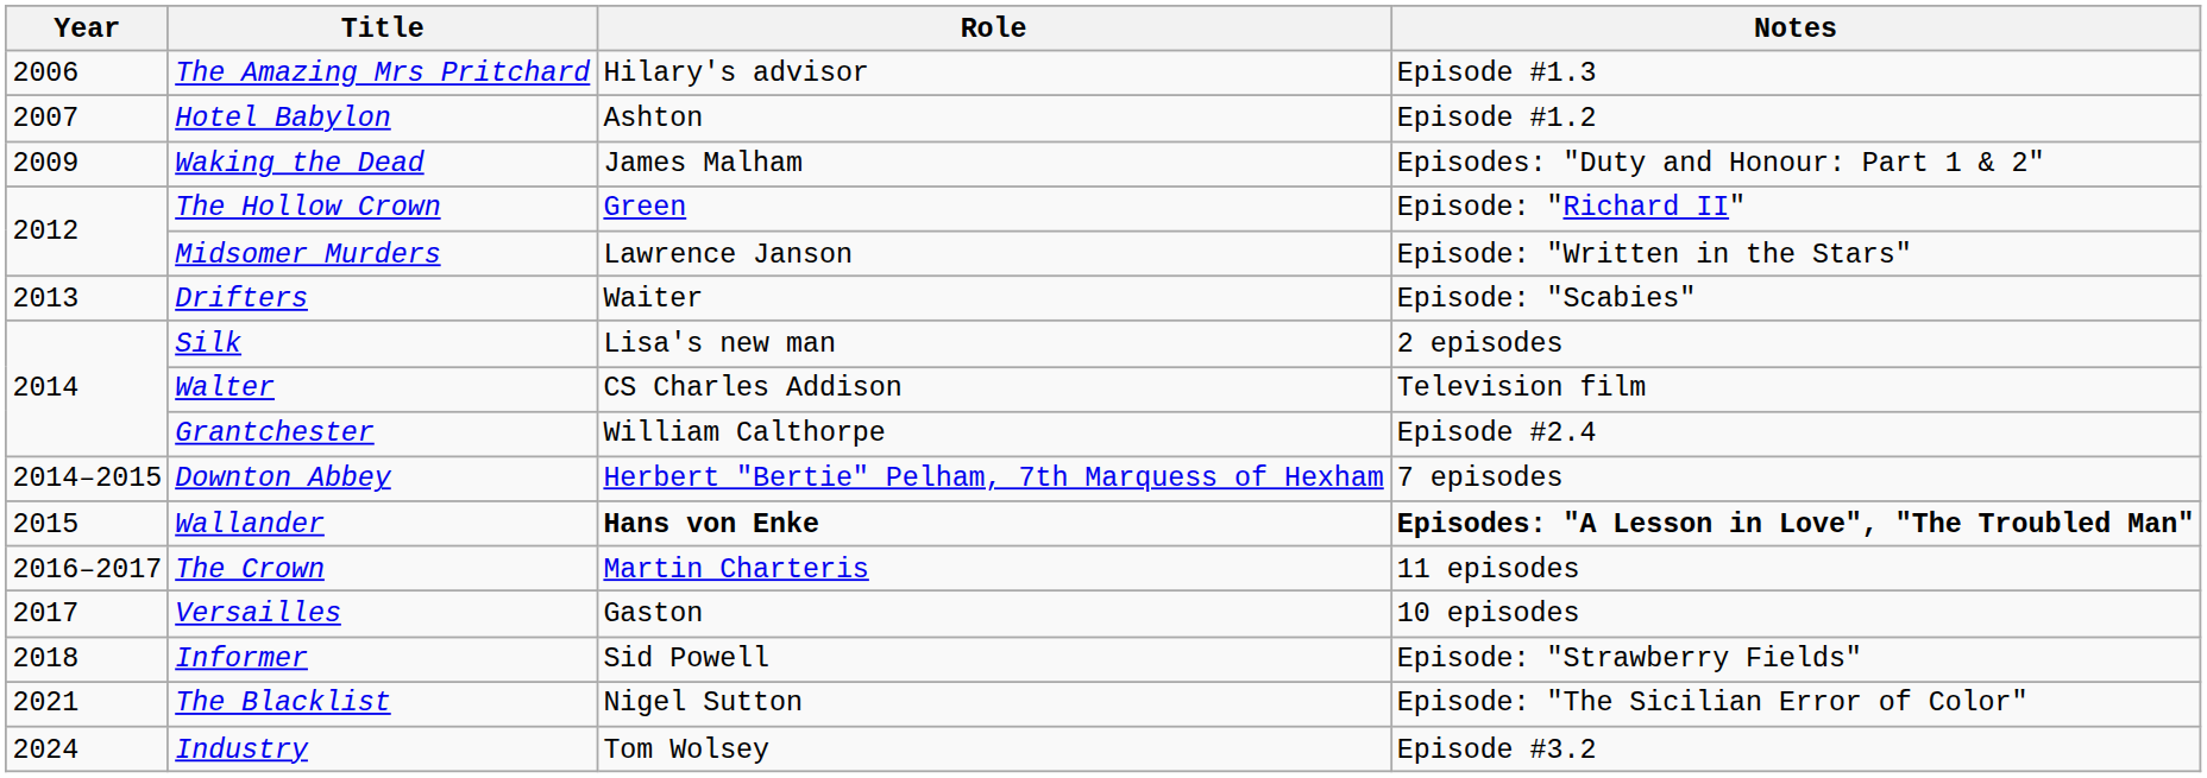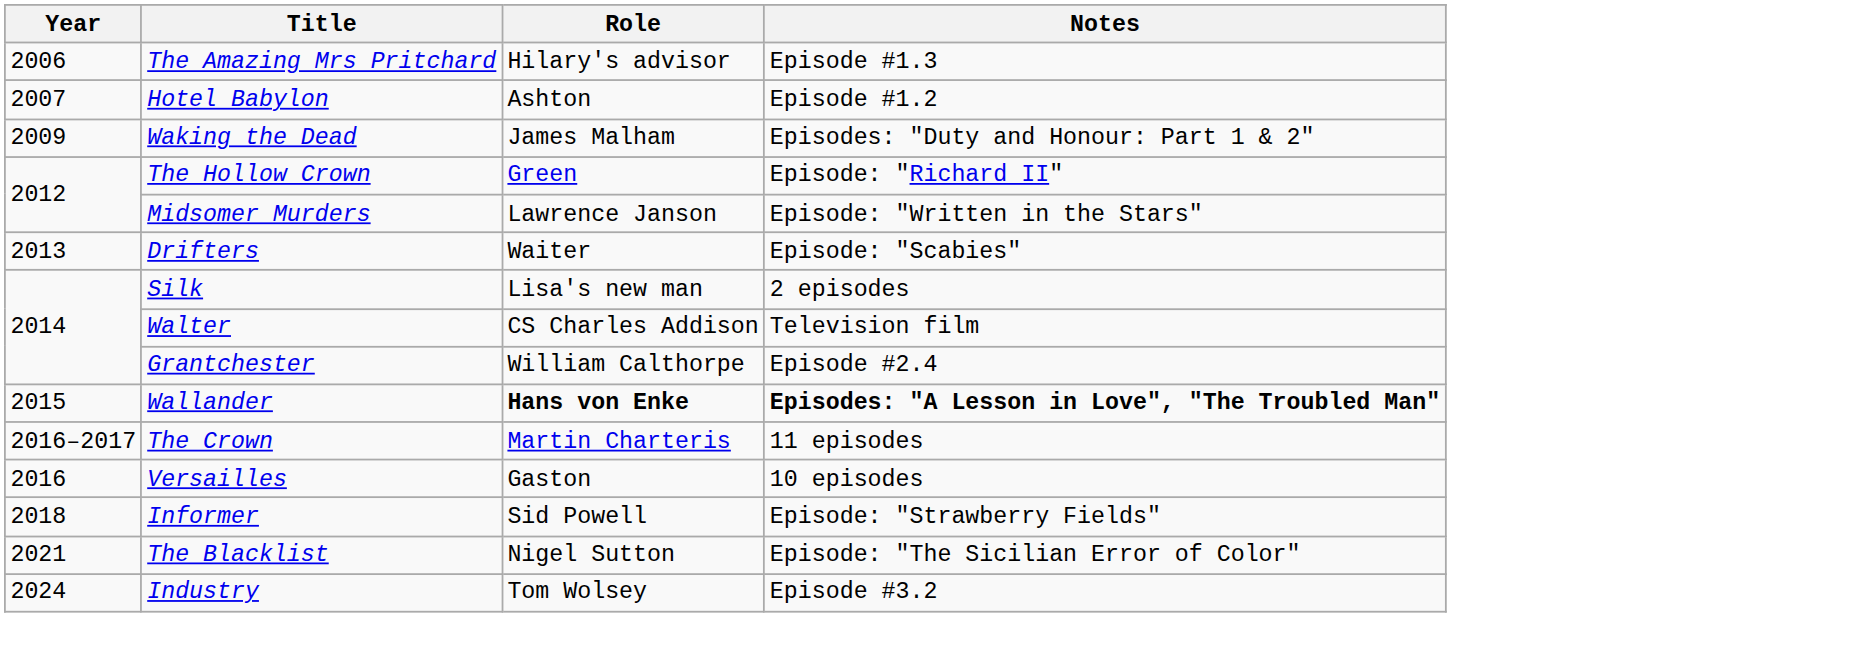 <table class="wikitable sortable">
 <tr>
 <th>Year</th>
 <th>Title</th>
 <th>Role</th>
 <th class="unsortable">Notes</th>
 </tr>
 <tr>
 <td>2006</td>
 <td><em><a href='#'>The Amazing Mrs Pritchard</a></em></td>
 <td>Hilary's advisor</td>
 <td>Episode #1.3</td>
 </tr>
 <tr>
 <td>2007</td>
 <td><em><a href='#'>Hotel Babylon</a></em></td>
 <td>Ashton</td>
 <td>Episode #1.2</td>
 </tr>
 <tr>
 <td>2009</td>
 <td><em><a href='#'>Waking the Dead</a></em></td>
 <td>James Malham</td>
 <td>Episodes: "Duty and Honour: Part 1 & 2"</td>
 </tr>
 <tr>
 <td rowspan="2">2012</td>
 <td><em><a href='#'>The Hollow Crown</a></em></td>
 <td><a href='#'>Green</a></td>
 <td>Episode: "<a href='#'>Richard II</a>"</td>
 </tr>
 <tr>
 <td><em><a href='#'>Midsomer Murders</a></em></td>
 <td>Lawrence Janson</td>
 <td>Episode: "Written in the Stars"</td>
 </tr>
 <tr>
 <td>2013</td>
 <td><em><a href='#'>Drifters</a></em></td>
 <td>Waiter</td>
 <td>Episode: "Scabies"</td>
 </tr>
 <tr>
 <td rowspan="3">2014</td>
 <td><em><a href='#'>Silk</a></em></td>
 <td>Lisa's new man</td>
 <td>2 episodes</td>
 </tr>
 <tr>
 <td><em><a href='#'>Walter</a></em></td>
 <td>CS Charles Addison</td>
 <td>Television film</td>
 </tr>
 <tr>
 <td><em><a href='#'>Grantchester</a></em></td>
 <td>William Calthorpe</td>
 <td>Episode #2.4</td>
 </tr>
 <tr>
-<td>2014–2015</td>
-<td><em><a href='#'>Downton Abbey</a></em></td>
-<td><a href='#'>Herbert "Bertie" Pelham, 7th Marquess of Hexham</a></td>
-<td>7 episodes</td>
-</tr>
-<tr>
 <td>2015</td>
 <td><em><a href='#'>Wallander</a></em></td>
 <td><strong>Hans von Enke</strong></td>
 <td><strong>Episodes: "A Lesson in Love", "The Troubled Man"</strong></td>
 </tr>
 <tr>
 <td>2016–2017</td>
 <td><em><a href='#'>The Crown</a></em></td>
 <td><a href='#'>Martin Charteris</a></td>
 <td>11 episodes</td>
 </tr>
 <tr>
-<td>2017</td>
+<td>2016</td>
 <td><em><a href='#'>Versailles</a></em></td>
 <td>Gaston</td>
 <td>10 episodes</td>
 </tr>
 <tr>
 <td>2018</td>
 <td><em><a href='#'>Informer</a></em></td>
 <td>Sid Powell</td>
 <td>Episode: "Strawberry Fields"</td>
 </tr>
 <tr>
 <td>2021</td>
 <td><em><a href='#'>The Blacklist</a></em></td>
 <td>Nigel Sutton</td>
 <td>Episode: "The Sicilian Error of Color"</td>
 </tr>
 <tr>
 <td>2024</td>
 <td><a href='#'><em>Industry</em></a></td>
 <td>Tom Wolsey</td>
 <td>Episode #3.2</td>
 </tr>
 </table>
